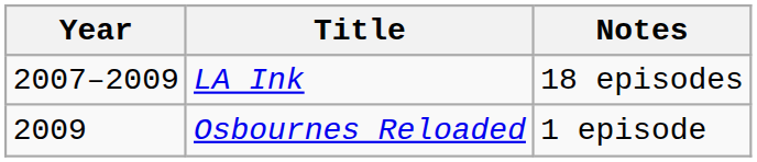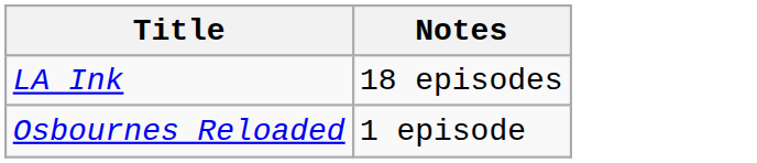 <table class="wikitable sortable">
 <tr>
-<th>Year</th>
 <th>Title</th>
 <th>Notes</th>
 </tr>
 <tr>
-<td>2007–2009</td>
 <td><em><a href='#'>LA Ink</a></em></td>
 <td>18 episodes</td>
 </tr>
 <tr>
-<td>2009</td>
 <td><em><a href='#'>Osbournes Reloaded</a></em></td>
 <td>1 episode</td>
 </tr>
 </table>
